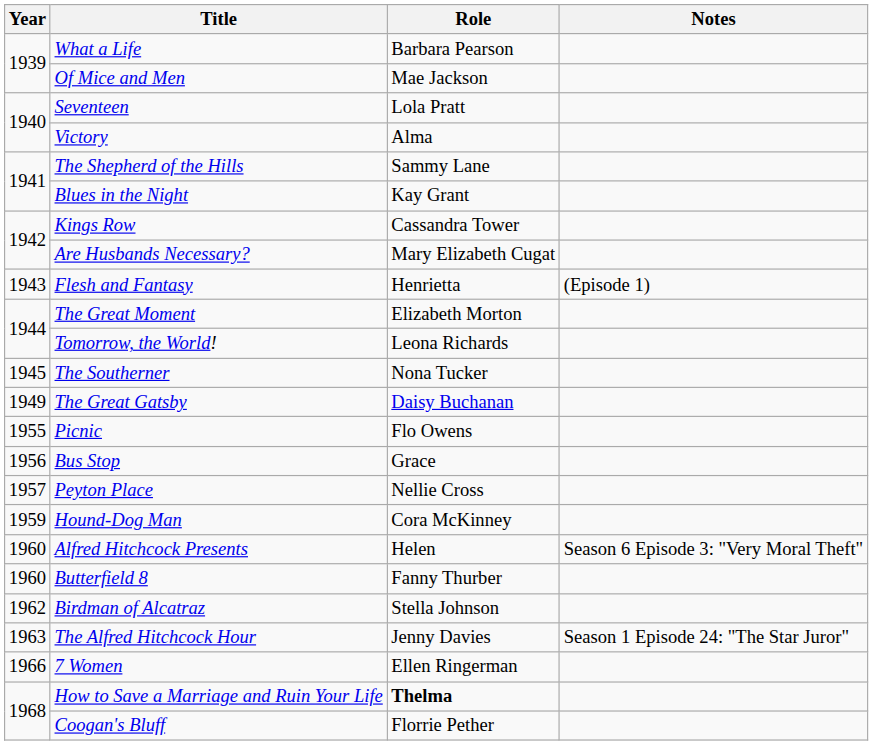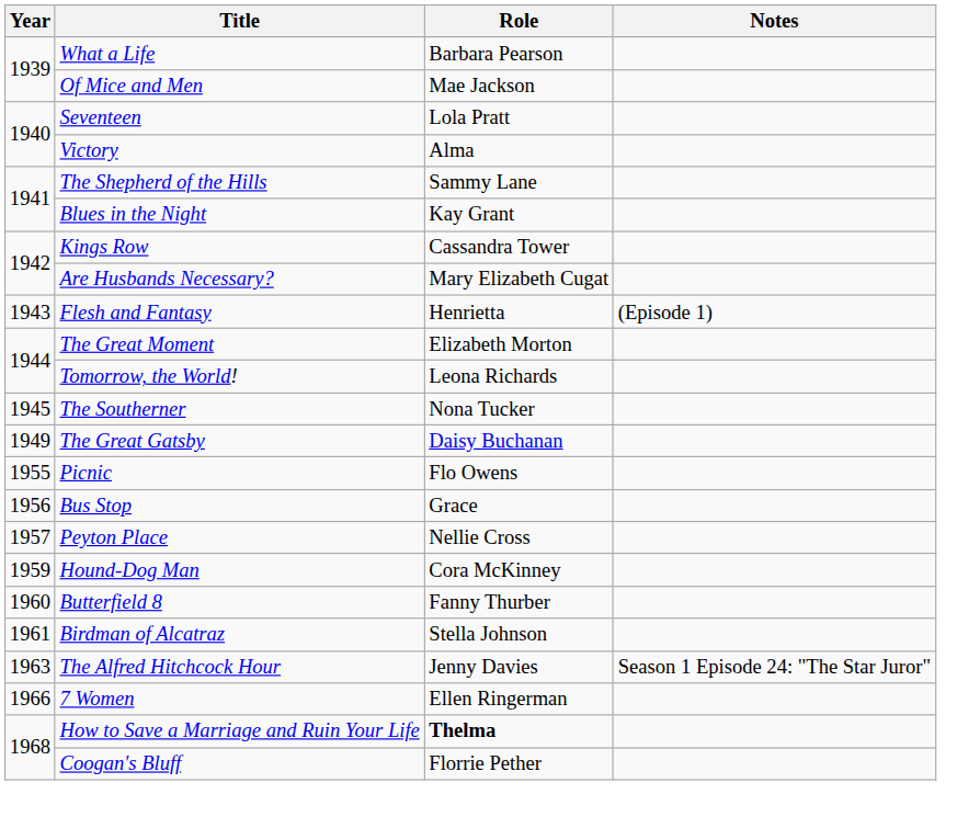 <table class="wikitable">
 <tr align="center">
 <th>Year</th>
 <th>Title</th>
 <th>Role</th>
 <th>Notes</th>
 </tr>
 <tr>
 <td rowspan=2>1939</td>
 <td><em><a href='#'>What a Life</a></em></td>
 <td>Barbara Pearson</td>
 <td></td>
 </tr>
 <tr>
 <td><em><a href='#'>Of Mice and Men</a></em></td>
 <td>Mae Jackson</td>
 <td></td>
 </tr>
 <tr>
 <td rowspan=2>1940</td>
 <td><em><a href='#'>Seventeen</a></em></td>
 <td>Lola Pratt</td>
 <td></td>
 </tr>
 <tr>
 <td><em><a href='#'>Victory</a></em></td>
 <td>Alma</td>
 <td></td>
 </tr>
 <tr>
 <td rowspan=2>1941</td>
 <td><em><a href='#'>The Shepherd of the Hills</a></em></td>
 <td>Sammy Lane</td>
 <td></td>
 </tr>
 <tr>
 <td><em><a href='#'>Blues in the Night</a></em></td>
 <td>Kay Grant</td>
 <td></td>
 </tr>
 <tr>
 <td rowspan=2>1942</td>
 <td><em><a href='#'>Kings Row</a></em></td>
 <td>Cassandra Tower</td>
 <td></td>
 </tr>
 <tr>
 <td><em><a href='#'>Are Husbands Necessary?</a></em></td>
 <td>Mary Elizabeth Cugat</td>
 <td></td>
 </tr>
 <tr>
 <td>1943</td>
 <td><em><a href='#'>Flesh and Fantasy</a></em></td>
 <td>Henrietta</td>
 <td>(Episode 1)</td>
 </tr>
 <tr>
 <td rowspan=2>1944</td>
 <td><em><a href='#'>The Great Moment</a></em></td>
 <td>Elizabeth Morton</td>
 <td></td>
 </tr>
 <tr>
 <td><em><a href='#'>Tomorrow, the World</a>!</em></td>
 <td>Leona Richards</td>
 <td></td>
 </tr>
 <tr>
 <td>1945</td>
 <td><em><a href='#'>The Southerner</a></em></td>
 <td>Nona Tucker</td>
 <td></td>
 </tr>
 <tr>
 <td>1949</td>
 <td><em><a href='#'>The Great Gatsby</a></em></td>
 <td><a href='#'>Daisy Buchanan</a></td>
 <td></td>
 </tr>
 <tr>
 <td>1955</td>
 <td><em><a href='#'>Picnic</a></em></td>
 <td>Flo Owens</td>
 <td></td>
 </tr>
 <tr>
 <td>1956</td>
 <td><em><a href='#'>Bus Stop</a></em></td>
 <td>Grace</td>
 <td></td>
 </tr>
 <tr>
 <td>1957</td>
 <td><em><a href='#'>Peyton Place</a></em></td>
 <td>Nellie Cross</td>
 <td></td>
 </tr>
 <tr>
 <td>1959</td>
 <td><em><a href='#'>Hound-Dog Man</a></em></td>
 <td>Cora McKinney</td>
 <td></td>
 </tr>
 <tr>
 <td>1960</td>
-<td><em><a href='#'>Alfred Hitchcock Presents</a></em></td>
-<td>Helen</td>
-<td>Season 6 Episode 3: "Very Moral Theft"</td>
-</tr>
-<tr>
-<td>1960</td>
 <td><em><a href='#'>Butterfield 8</a></em></td>
 <td>Fanny Thurber</td>
 <td></td>
 </tr>
 <tr>
-<td>1962</td>
+<td>1961</td>
 <td><em><a href='#'>Birdman of Alcatraz</a></em></td>
 <td>Stella Johnson</td>
 <td></td>
 </tr>
 <tr>
 <td>1963</td>
 <td><em><a href='#'>The Alfred Hitchcock Hour</a></em></td>
 <td>Jenny Davies</td>
 <td>Season 1 Episode 24: "The Star Juror"</td>
 </tr>
 <tr>
 <td>1966</td>
 <td><em><a href='#'>7 Women</a></em></td>
 <td>Ellen Ringerman</td>
 <td></td>
 </tr>
 <tr>
 <td rowspan=2>1968</td>
 <td><em><a href='#'>How to Save a Marriage and Ruin Your Life</a></em></td>
 <td><strong>Thelma</strong></td>
 <td></td>
 </tr>
 <tr>
 <td><em><a href='#'>Coogan's Bluff</a></em></td>
 <td>Florrie Pether</td>
 <td></td>
 </tr>
 </table>
